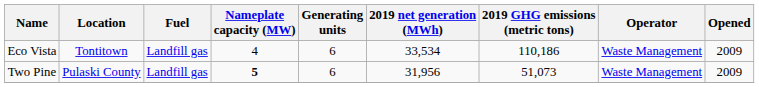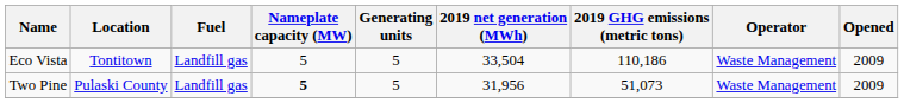 <table class="wikitable sortable" style="font-size:95%; text-align:center;">
 <tr>
 <th>Name</th>
 <th>Location</th>
 <th>Fuel</th>
 <th><a href='#'>Nameplate</a><br>capacity (<a href='#'>MW</a>)</th>
 <th>Generating<br> units</th>
 <th data-sort-type="number">2019 <a href='#'>net generation</a><br> (<a href='#'>MWh</a>)</th>
 <th data-sort-type="number">2019 <a href='#'>GHG</a> emissions<br> (metric tons)</th>
 <th>Operator</th>
 <th>Opened</th>
 </tr>
 <tr>
 <td>Eco Vista</td>
 <td><a href='#'>Tontitown</a></td>
 <td><a href='#'>Landfill gas</a></td>
-<td>4</td>
-<td>6</td>
-<td>33,534</td>
+<td>5</td>
+<td>5</td>
+<td>33,504</td>
 <td>110,186</td>
 <td><a href='#'>Waste Management</a></td>
 <td>2009</td>
 </tr>
 <tr>
 <td>Two Pine</td>
 <td><a href='#'>Pulaski County</a></td>
 <td><a href='#'>Landfill gas</a></td>
 <td><strong>5</strong></td>
-<td>6</td>
+<td>5</td>
 <td>31,956</td>
 <td>51,073</td>
 <td><a href='#'>Waste Management</a></td>
 <td>2009</td>
 </tr>
 <tr>
 </tr>
 </table>
